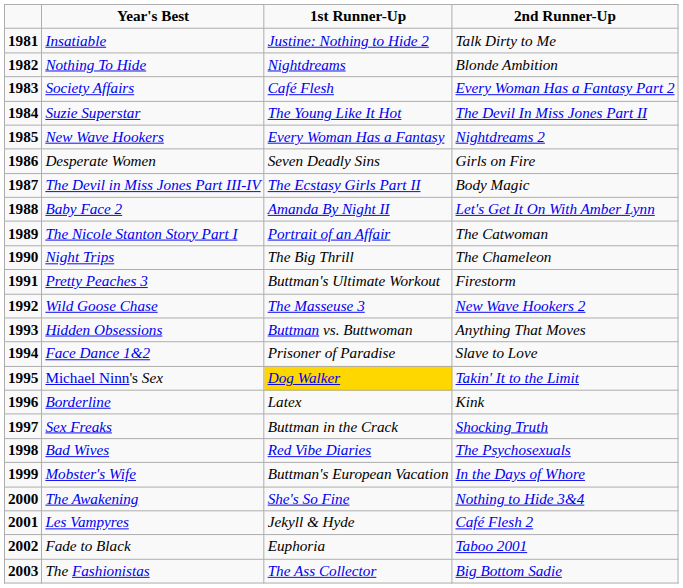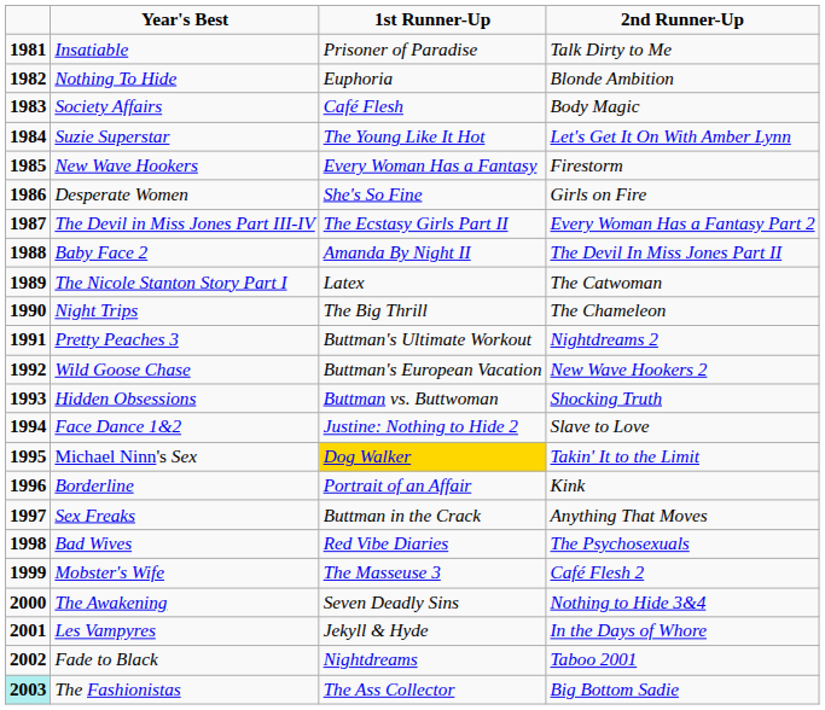 <table class="wikitable">
 <tr style="text-align:center; font-weight:bold; vertical-align:bottom;">
 <td></td>
 <td style="width:108.75;">Year's Best</td>
 <td style="width:108.75;">1st Runner-Up</td>
 <td style="width:108.75;">2nd Runner-Up</td>
 </tr>
 <tr style="vertical-align:bottom;">
 <td style="font-weight:bold; height:18px;">1981</td>
 <td><em><a href='#'>Insatiable</a></em></td>
-<td><em><a href='#'>Justine: Nothing to Hide 2</a></em></td>
+<td><em>Prisoner of Paradise</em></td>
 <td><em>Talk Dirty to Me</em></td>
 </tr>
 <tr style="vertical-align:bottom;">
 <td style="font-weight:bold; height:12.75;">1982</td>
 <td><em><a href='#'>Nothing To Hide</a></em></td>
-<td><em><a href='#'>Nightdreams</a></em></td>
+<td><em>Euphoria</em></td>
 <td><em>Blonde Ambition</em></td>
 </tr>
 <tr style="vertical-align:bottom;">
 <td style="font-weight:bold; height:12.75;">1983</td>
 <td><em><a href='#'>Society Affairs</a></em></td>
 <td><em><a href='#'>Café Flesh</a></em></td>
-<td><em><a href='#'>Every Woman Has a Fantasy Part 2</a></em></td>
+<td><em>Body Magic</em></td>
 </tr>
 <tr style="vertical-align:bottom;">
 <td style="font-weight:bold; height:12.75;">1984</td>
 <td><em><a href='#'>Suzie Superstar</a></em></td>
 <td><em><a href='#'>The Young Like It Hot</a></em></td>
-<td><em><a href='#'>The Devil In Miss Jones Part II</a></em></td>
+<td><em><a href='#'>Let's Get It On With Amber Lynn</a></em></td>
 </tr>
 <tr style="vertical-align:bottom;">
 <td style="font-weight:bold; height:12.75;">1985</td>
 <td><em><a href='#'>New Wave Hookers</a></em></td>
 <td><em><a href='#'>Every Woman Has a Fantasy</a></em></td>
-<td><em><a href='#'>Nightdreams 2</a></em></td>
+<td><em>Firestorm</em></td>
 </tr>
 <tr style="vertical-align:bottom;">
 <td style="font-weight:bold; height:12.75;">1986</td>
 <td><em>Desperate Women</em></td>
-<td><em>Seven Deadly Sins</em></td>
+<td><em><a href='#'>She's So Fine</a></em></td>
 <td><em>Girls on Fire</em></td>
 </tr>
 <tr style="vertical-align:bottom;">
 <td style="font-weight:bold; height:12.75;">1987</td>
 <td><em><a href='#'>The Devil in Miss Jones Part III-IV</a></em></td>
 <td><em><a href='#'>The Ecstasy Girls Part II</a></em></td>
-<td><em>Body Magic</em></td>
+<td><em><a href='#'>Every Woman Has a Fantasy Part 2</a></em></td>
 </tr>
 <tr style="vertical-align:bottom;">
 <td style="font-weight:bold; height:12.75;">1988</td>
 <td><em><a href='#'>Baby Face 2</a></em></td>
 <td><em><a href='#'>Amanda By Night II</a></em></td>
-<td><em><a href='#'>Let's Get It On With Amber Lynn</a></em></td>
+<td><em><a href='#'>The Devil In Miss Jones Part II</a></em></td>
 </tr>
 <tr style="vertical-align:bottom;">
 <td style="font-weight:bold; height:12.75;">1989</td>
 <td><em><a href='#'>The Nicole Stanton Story Part I</a></em></td>
-<td><em><a href='#'>Portrait of an Affair</a></em></td>
+<td><em>Latex</em></td>
 <td><em>The Catwoman</em></td>
 </tr>
 <tr style="vertical-align:bottom;">
 <td style="font-weight:bold; height:12.75;">1990</td>
 <td><em><a href='#'>Night Trips</a></em></td>
 <td><em>The Big Thrill</em></td>
 <td><em>The Chameleon</em></td>
 </tr>
 <tr style="vertical-align:bottom;">
 <td style="font-weight:bold; height:12.75;">1991</td>
 <td><em><a href='#'>Pretty Peaches 3</a></em></td>
 <td><em>Buttman's Ultimate Workout</em></td>
-<td><em>Firestorm</em></td>
+<td><em><a href='#'>Nightdreams 2</a></em></td>
 </tr>
 <tr style="vertical-align:bottom;">
 <td style="font-weight:bold; height:12.75;">1992</td>
 <td><em><a href='#'>Wild Goose Chase</a></em></td>
-<td><em><a href='#'>The Masseuse 3</a></em></td>
+<td><em>Buttman's European Vacation</em></td>
 <td><em><a href='#'>New Wave Hookers 2</a></em></td>
 </tr>
 <tr style="vertical-align:bottom;">
 <td style="font-weight:bold; height:12.75;">1993</td>
 <td><em><a href='#'>Hidden Obsessions</a></em></td>
 <td><em><a href='#'>Buttman</a> vs. Buttwoman</em></td>
-<td><em>Anything That Moves</em></td>
+<td><em><a href='#'>Shocking Truth</a></em></td>
 </tr>
 <tr style="vertical-align:bottom;">
 <td style="font-weight:bold; height:12.75;">1994</td>
 <td><em><a href='#'>Face Dance 1&2</a></em></td>
-<td><em>Prisoner of Paradise</em></td>
+<td><em><a href='#'>Justine: Nothing to Hide 2</a></em></td>
 <td><em>Slave to Love</em></td>
 </tr>
 <tr style="vertical-align:bottom;">
 <td style="font-weight:bold; height:12.75;">1995</td>
 <td><a href='#'>Michael Ninn</a>'s <em>Sex</em></td>
 <td style="background: gold;"><em><a href='#'>Dog Walker</a></em></td>
 <td><em><a href='#'>Takin' It to the Limit</a></em></td>
 </tr>
 <tr style="vertical-align:bottom;">
 <td style="font-weight:bold; height:12.75;">1996</td>
 <td><em><a href='#'>Borderline</a></em></td>
-<td><em>Latex</em></td>
+<td><em><a href='#'>Portrait of an Affair</a></em></td>
 <td><em>Kink</em></td>
 </tr>
 <tr style="vertical-align:bottom;">
 <td style="font-weight:bold; height:12.75;">1997</td>
 <td><em><a href='#'>Sex Freaks</a></em></td>
 <td><em>Buttman in the Crack</em></td>
-<td><em><a href='#'>Shocking Truth</a></em></td>
+<td><em>Anything That Moves</em></td>
 </tr>
 <tr style="vertical-align:bottom;">
 <td style="font-weight:bold; height:12.75;">1998</td>
 <td><em><a href='#'>Bad Wives</a></em></td>
 <td><em><a href='#'>Red Vibe Diaries</a></em></td>
 <td><em><a href='#'>The Psychosexuals</a></em></td>
 </tr>
 <tr style="vertical-align:bottom;">
 <td style="font-weight:bold; height:12.75;">1999</td>
 <td><em><a href='#'>Mobster's Wife</a></em></td>
-<td><em>Buttman's European Vacation</em></td>
-<td><em><a href='#'>In the Days of Whore</a></em></td>
+<td><em><a href='#'>The Masseuse 3</a></em></td>
+<td><em><a href='#'>Café Flesh 2</a></em></td>
 </tr>
 <tr style="vertical-align:bottom;">
 <td style="font-weight:bold; height:12.75;">2000</td>
 <td><em><a href='#'>The Awakening</a></em></td>
-<td><em><a href='#'>She's So Fine</a></em></td>
+<td><em>Seven Deadly Sins</em></td>
 <td><em><a href='#'>Nothing to Hide 3&4</a></em></td>
 </tr>
 <tr style="vertical-align:bottom;">
 <td style="font-weight:bold; height:12.75;">2001</td>
 <td><em><a href='#'>Les Vampyres</a></em></td>
 <td><em>Jekyll & Hyde</em></td>
-<td><em><a href='#'>Café Flesh 2</a></em></td>
+<td><em><a href='#'>In the Days of Whore</a></em></td>
 </tr>
 <tr style="vertical-align:bottom;">
 <td style="font-weight:bold; height:12.75;">2002</td>
 <td><em>Fade to Black</em></td>
-<td><em>Euphoria</em></td>
+<td><em><a href='#'>Nightdreams</a></em></td>
 <td><em><a href='#'>Taboo 2001</a></em></td>
 </tr>
 <tr style="vertical-align:bottom;">
-<td style="font-weight:bold; height:12.75;">2003</td>
+<td style="background: paleturquoise; font-weight:bold; height:12.75;">2003</td>
 <td><em>The <a href='#'>Fashionistas</a></em></td>
 <td><em><a href='#'>The Ass Collector</a></em></td>
 <td><em><a href='#'>Big Bottom Sadie</a></em></td>
 </tr>
 </table>
